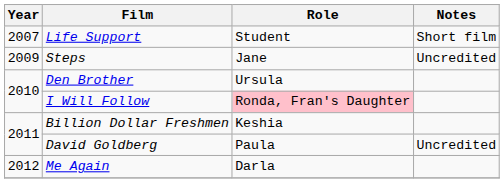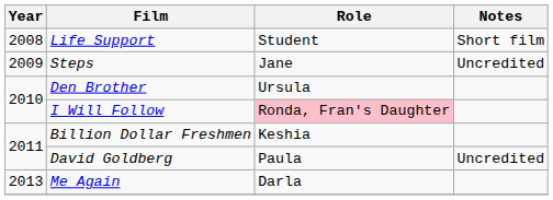 <table class="wikitable">
 <tr>
 <th>Year</th>
 <th>Film</th>
 <th>Role</th>
 <th>Notes</th>
 </tr>
 <tr>
-<td>2007</td>
+<td>2008</td>
 <td><em><a href='#'>Life Support</a></em></td>
 <td>Student</td>
 <td>Short film</td>
 </tr>
 <tr>
 <td>2009</td>
 <td><em>Steps</em></td>
 <td>Jane</td>
 <td>Uncredited</td>
 </tr>
 <tr>
 <td rowspan=2>2010</td>
 <td><em><a href='#'>Den Brother</a></em></td>
 <td>Ursula</td>
 <td></td>
 </tr>
 <tr>
 <td><em><a href='#'>I Will Follow</a></em></td>
 <td style="background: pink;">Ronda, Fran's Daughter</td>
 <td></td>
 </tr>
 <tr>
 <td rowspan=2>2011</td>
 <td><em>Billion Dollar Freshmen</em></td>
 <td>Keshia</td>
 <td></td>
 </tr>
 <tr>
 <td><em>David Goldberg</em></td>
 <td>Paula</td>
 <td>Uncredited</td>
 </tr>
 <tr>
-<td>2012</td>
+<td>2013</td>
 <td><em><a href='#'>Me Again</a></em></td>
 <td>Darla</td>
 <td></td>
 </tr>
 <tr>
 </tr>
 </table>
